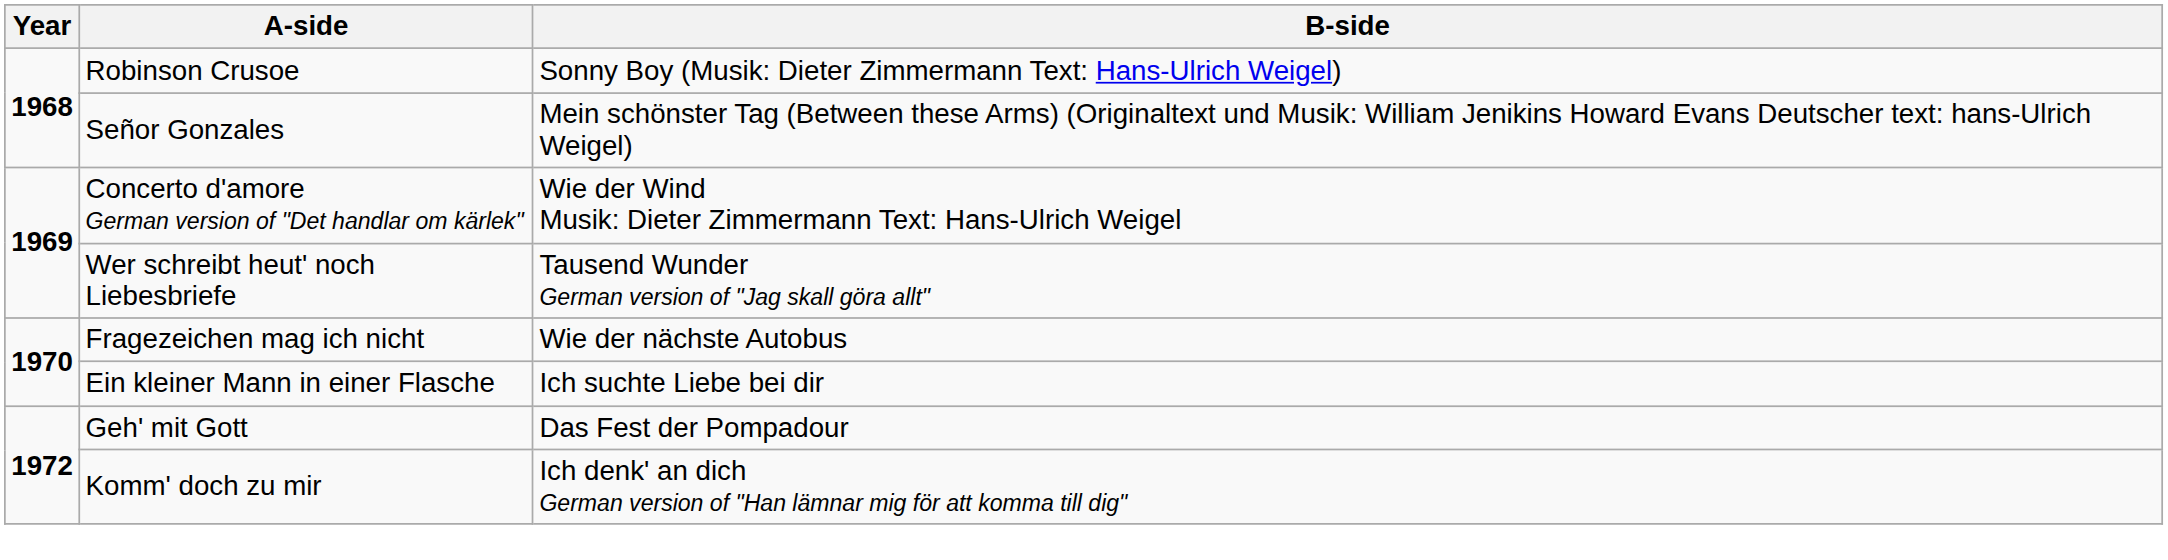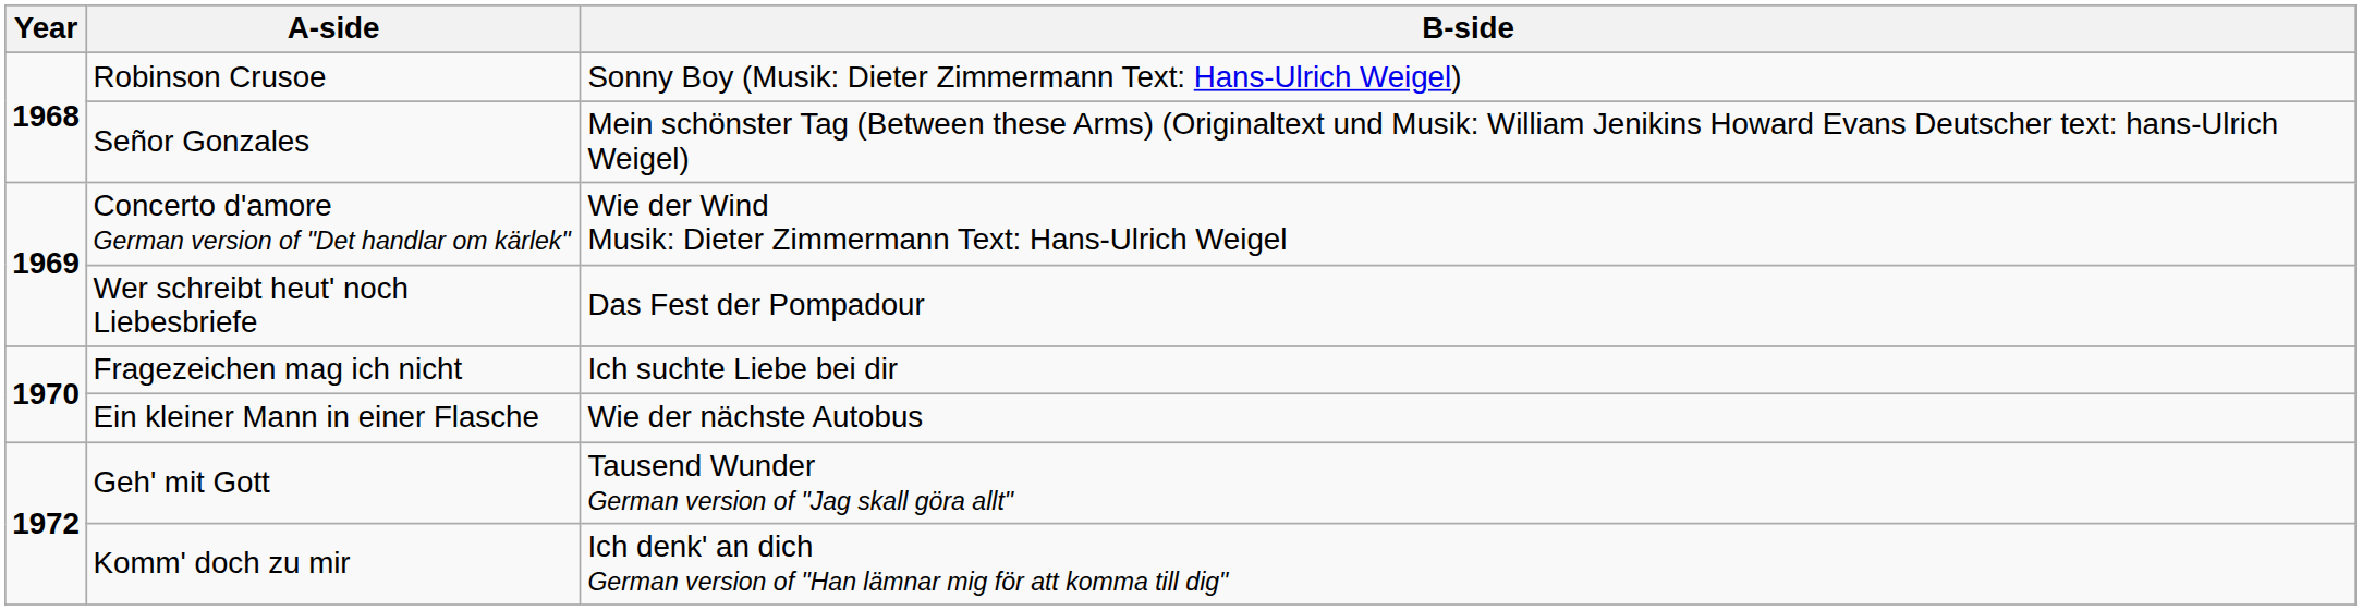 <table class="wikitable">
 <tr>
 <th>Year</th>
 <th>A-side</th>
 <th>B-side</th>
 </tr>
 <tr>
 <td rowspan=2><strong>1968</strong></td>
 <td>Robinson Crusoe</td>
 <td>Sonny Boy (Musik: Dieter Zimmermann Text: <a href='#'>Hans-Ulrich Weigel</a>)</td>
 </tr>
 <tr>
 <td>Señor Gonzales</td>
 <td>Mein schönster Tag (Between these Arms) (Originaltext und Musik: William Jenikins Howard Evans Deutscher text: hans-Ulrich Weigel)</td>
 </tr>
 <tr>
 <td rowspan=2><strong>1969</strong></td>
 <td>Concerto d'amore<br><small><em>German version of "Det handlar om kärlek"</em></small></td>
 <td>Wie der Wind<br>Musik: Dieter Zimmermann Text: Hans-Ulrich Weigel</td>
 </tr>
 <tr>
 <td>Wer schreibt heut' noch Liebesbriefe</td>
-<td>Tausend Wunder<br><small><em>German version of "Jag skall göra allt"</em></small></td>
+<td>Das Fest der Pompadour</td>
 </tr>
 <tr>
 <td rowspan=2><strong>1970</strong></td>
 <td>Fragezeichen mag ich nicht</td>
-<td>Wie der nächste Autobus</td>
+<td>Ich suchte Liebe bei dir</td>
 </tr>
 <tr>
 <td>Ein kleiner Mann in einer Flasche</td>
-<td>Ich suchte Liebe bei dir</td>
+<td>Wie der nächste Autobus</td>
 </tr>
 <tr>
 <td rowspan=2><strong>1972</strong></td>
 <td>Geh' mit Gott</td>
-<td>Das Fest der Pompadour</td>
+<td>Tausend Wunder<br><small><em>German version of "Jag skall göra allt"</em></small></td>
 </tr>
 <tr>
 <td>Komm' doch zu mir</td>
 <td>Ich denk' an dich<br><small><em>German version of "Han lämnar mig för att komma till dig"</em></small></td>
 </tr>
 </table>
